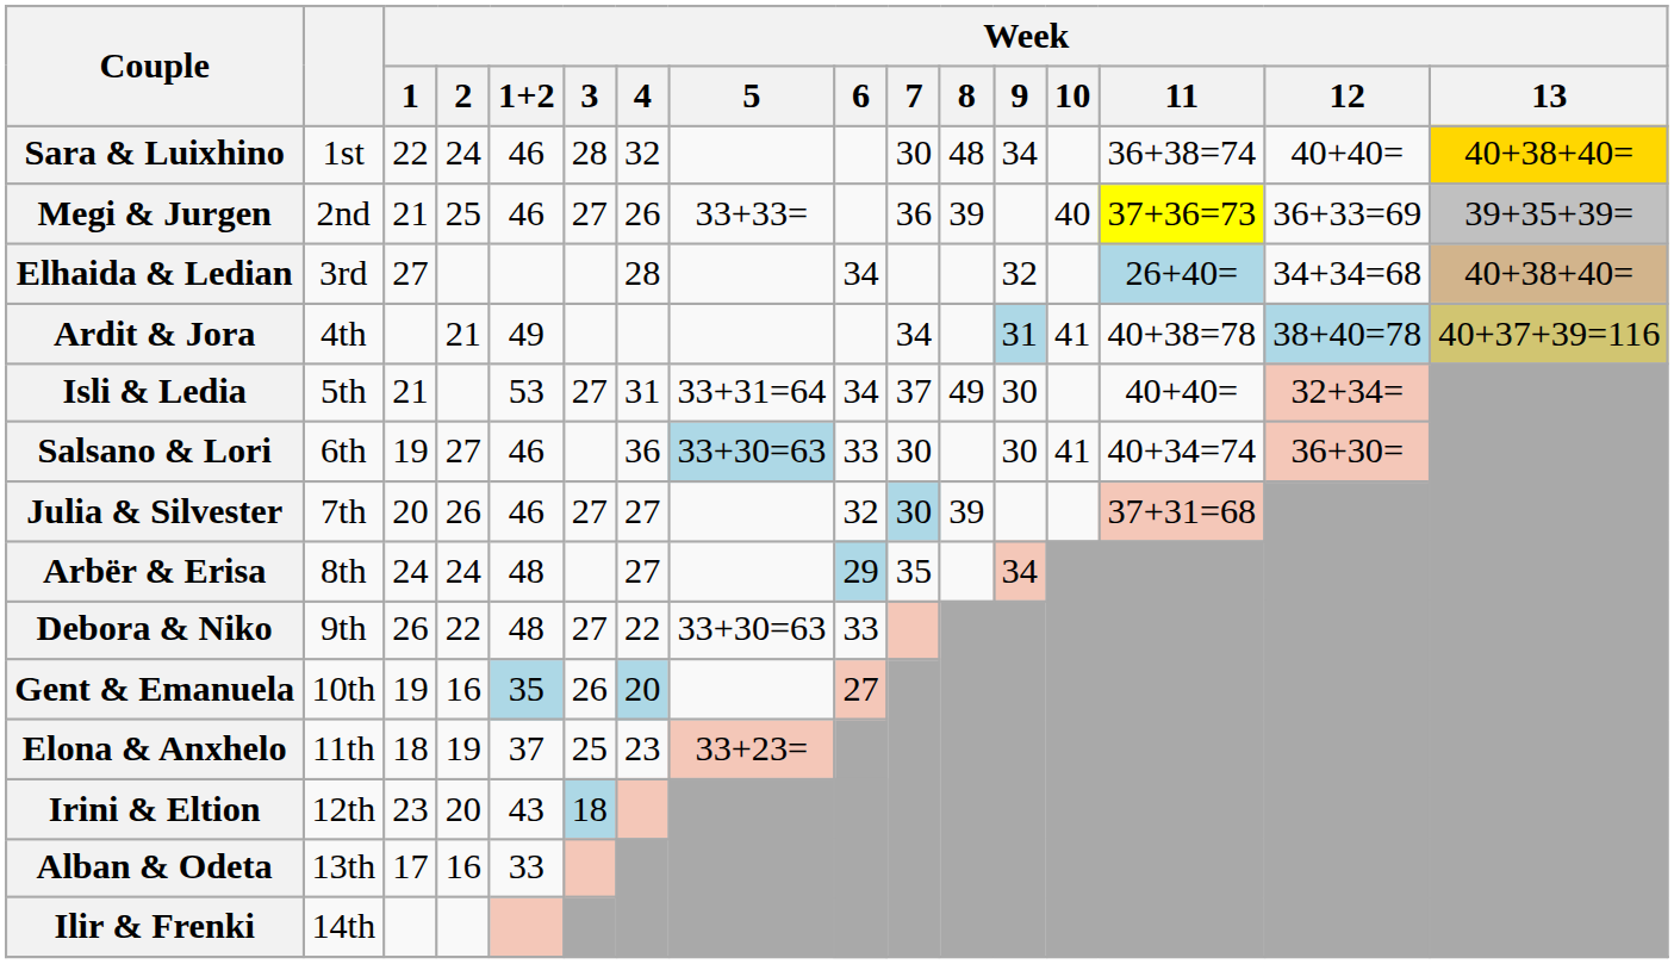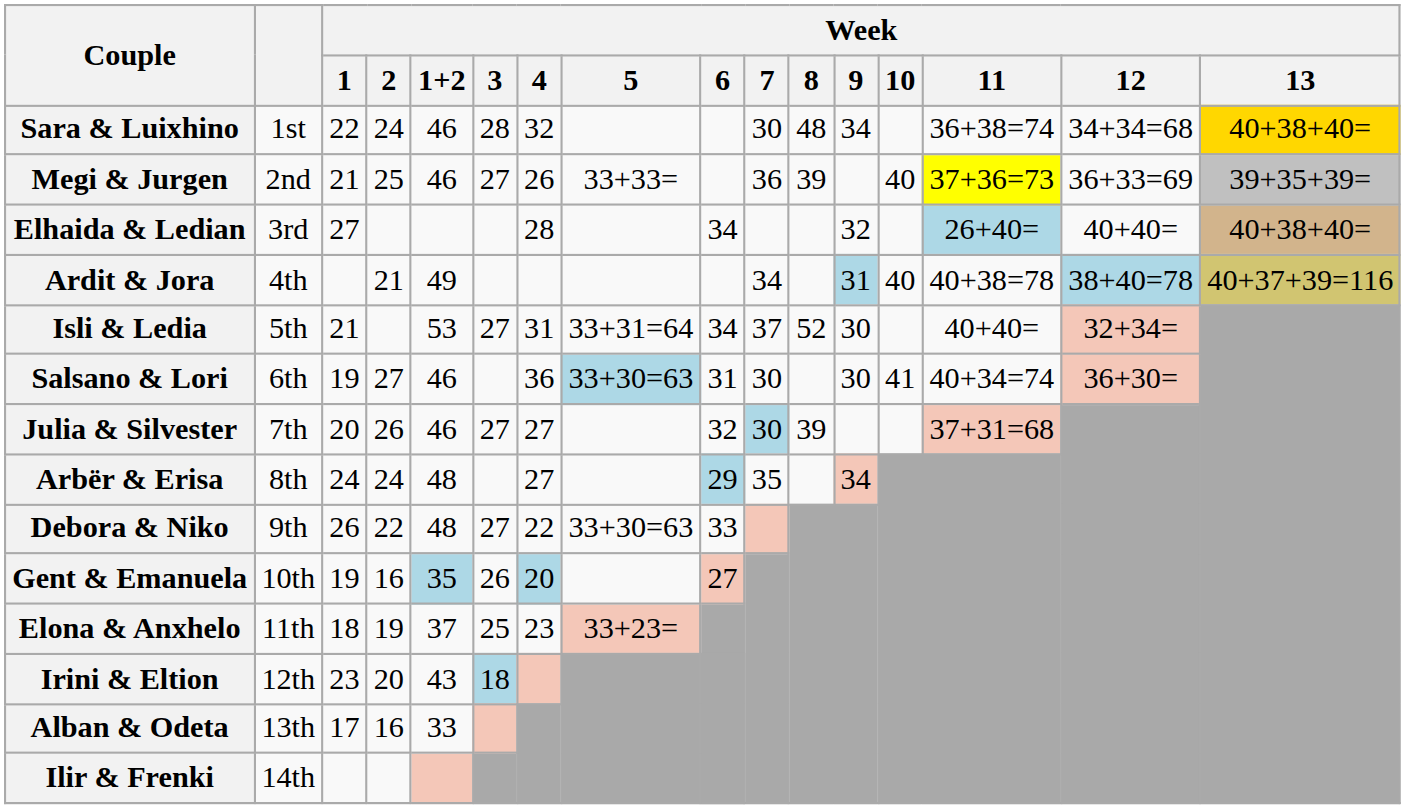 <table class="wikitable sortable" style="text-align:center; font-size:90%">
 <tr>
 <th rowspan="2" scope="col">Couple</th>
 <th rowspan="2" scope="col"></th>
 <th colspan="14">Week</th>
 </tr>
 <tr>
 <th scope="col">1</th>
 <th scope="col">2</th>
 <th scope="col">1+2</th>
 <th scope="col">3</th>
 <th scope="col">4</th>
 <th scope="col">5</th>
 <th scope="col">6</th>
 <th scope="col">7</th>
 <th scope="col">8</th>
 <th scope="col">9</th>
 <th scope="col">10</th>
 <th scope="col">11</th>
 <th scope="col">12</th>
 <th scope="col">13</th>
 </tr>
 <tr>
 <th scope="row">Sara & Luixhino</th>
 <td>1st</td>
 <td>22</td>
 <td>24</td>
 <td>46</td>
 <td>28</td>
 <td>32</td>
 <td></td>
 <td></td>
 <td>30</td>
 <td>48</td>
 <td>34</td>
 <td></td>
 <td>36+38=74</td>
-<td>40+40=</td>
+<td>34+34=68</td>
 <td style="background:gold;">40+38+40=</td>
 </tr>
 <tr>
 <th scope="row">Megi & Jurgen</th>
 <td>2nd</td>
 <td>21</td>
 <td>25</td>
 <td>46</td>
 <td>27</td>
 <td>26</td>
 <td>33+33=</td>
 <td></td>
 <td>36</td>
 <td>39</td>
 <td></td>
 <td>40</td>
 <td style="background:yellow;">37+36=73</td>
 <td>36+33=69</td>
 <td style="background:silver;">39+35+39=</td>
 </tr>
 <tr>
 <th scope="row">Elhaida & Ledian</th>
 <td>3rd</td>
 <td>27</td>
 <td></td>
 <td></td>
 <td></td>
 <td>28</td>
 <td></td>
 <td>34</td>
 <td></td>
 <td></td>
 <td>32</td>
 <td></td>
 <td bgcolor="lightblue">26+40=</td>
-<td>34+34=68</td>
+<td>40+40=</td>
 <td style="background:tan;">40+38+40=</td>
 </tr>
 <tr>
 <th scope="row">Ardit & Jora</th>
 <td>4th</td>
 <td></td>
 <td>21</td>
 <td>49</td>
 <td></td>
 <td></td>
 <td></td>
 <td></td>
 <td>34</td>
 <td></td>
 <td bgcolor="lightblue">31</td>
-<td>41</td>
+<td>40</td>
 <td>40+38=78</td>
 <td bgcolor="lightblue">38+40=78</td>
 <td bgcolor="D1C571">40+37+39=116</td>
 </tr>
 <tr>
 <th scope="row">Isli & Ledia</th>
 <td>5th</td>
 <td>21</td>
 <td></td>
 <td>53</td>
 <td>27</td>
 <td>31</td>
 <td>33+31=64</td>
 <td>34</td>
 <td>37</td>
-<td>49</td>
+<td>52</td>
 <td>30</td>
 <td></td>
 <td>40+40=</td>
 <td bgcolor="f4c7b8">32+34=</td>
 <td rowspan="10" style="background:darkgrey;"></td>
 </tr>
 <tr>
 <th scope="row">Salsano & Lori</th>
 <td>6th</td>
 <td>19</td>
 <td>27</td>
 <td>46</td>
 <td></td>
 <td>36</td>
 <td bgcolor="lightblue">33+30=63</td>
-<td>33</td>
+<td>31</td>
 <td>30</td>
 <td></td>
 <td>30</td>
 <td>41</td>
 <td>40+34=74</td>
 <td bgcolor="f4c7b8">36+30=</td>
 </tr>
 <tr>
 <th scope="row">Julia & Silvester</th>
 <td>7th</td>
 <td>20</td>
 <td>26</td>
 <td>46</td>
 <td>27</td>
 <td>27</td>
 <td></td>
 <td>32</td>
 <td bgcolor="lightblue">30</td>
 <td>39</td>
 <td></td>
 <td></td>
 <td bgcolor="f4c7b8">37+31=68</td>
 <td rowspan="8" style="background:darkgrey;"></td>
 </tr>
 <tr>
 <th scope="row">Arbër & Erisa</th>
 <td>8th</td>
 <td>24</td>
 <td>24</td>
 <td>48</td>
 <td></td>
 <td>27</td>
 <td></td>
 <td bgcolor="lightblue">29</td>
 <td>35</td>
 <td></td>
 <td bgcolor="f4c7b8">34</td>
 <td rowspan="7" colspan="2" style="background:darkgrey;"></td>
 </tr>
 <tr>
 <th scope="row">Debora & Niko</th>
 <td>9th</td>
 <td>26</td>
 <td>22</td>
 <td>48</td>
 <td>27</td>
 <td>22</td>
 <td>33+30=63</td>
 <td>33</td>
 <td bgcolor="f4c7b8"></td>
 <td rowspan="6" colspan="2" style="background:darkgrey;"></td>
 </tr>
 <tr>
 <th scope="row">Gent & Emanuela</th>
 <td>10th</td>
 <td>19</td>
 <td>16</td>
 <td bgcolor="lightblue">35</td>
 <td>26</td>
 <td bgcolor="lightblue">20</td>
 <td></td>
 <td bgcolor="f4c7b8">27</td>
 <td rowspan="5" style="background:darkgrey;"></td>
 </tr>
 <tr>
 <th scope="row">Elona & Anxhelo</th>
 <td>11th</td>
 <td>18</td>
 <td>19</td>
 <td>37</td>
 <td>25</td>
 <td>23</td>
 <td bgcolor="f4c7b8">33+23=</td>
 <td rowspan="4" style="background:darkgrey;"></td>
 </tr>
 <tr>
 <th scope="row">Irini & Eltion</th>
 <td>12th</td>
 <td>23</td>
 <td>20</td>
 <td>43</td>
 <td bgcolor="lightblue">18</td>
 <td bgcolor="f4c7b8"></td>
 <td rowspan="3" colspan="2" style="background:darkgrey;"></td>
 </tr>
 <tr>
 <th scope="row">Alban & Odeta</th>
 <td>13th</td>
 <td>17</td>
 <td>16</td>
 <td>33</td>
 <td bgcolor="f4c7b8"></td>
 <td rowspan="2" style="background:darkgrey;"></td>
 </tr>
 <tr>
 <th scope="row">Ilir & Frenki</th>
 <td>14th</td>
 <td></td>
 <td></td>
 <td bgcolor="f4c7b8"></td>
 <td style="background:darkgrey;"></td>
 </tr>
 <tr>
 </tr>
 </table>
